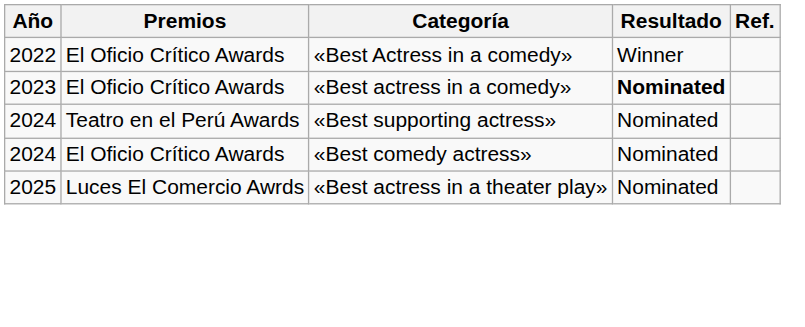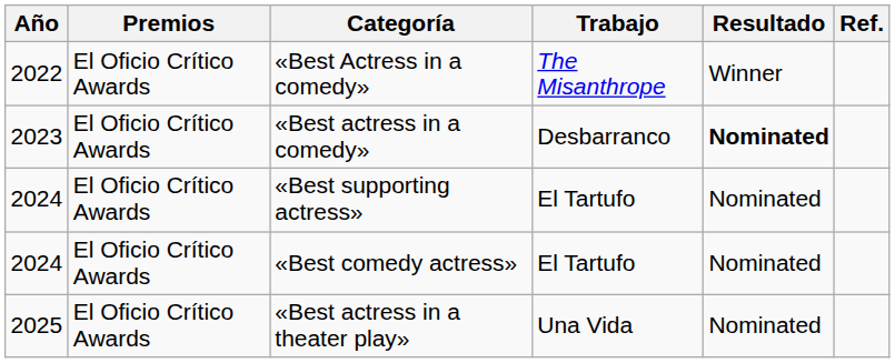 <table class="wikitable sortable">
 <tr>
 <th>Año</th>
 <th>Premios</th>
 <th>Categoría</th>
+<th>Trabajo</th>
 <th>Resultado</th>
 <th>Ref.</th>
 </tr>
 <tr>
 <td>2022</td>
 <td>El Oficio Crítico Awards</td>
 <td>«Best Actress in a comedy»</td>
+<td><em><a href='#'>The Misanthrope</a></em></td>
 <td>Winner</td>
 <td></td>
 </tr>
 <tr>
 <td>2023</td>
 <td>El Oficio Crítico Awards</td>
 <td>«Best actress in a comedy»</td>
+<td>Desbarranco</td>
 <td><strong>Nominated</strong></td>
 <td></td>
 </tr>
 <tr>
 <td>2024</td>
-<td>Teatro en el Perú Awards</td>
+<td>El Oficio Crítico Awards</td>
 <td>«Best supporting actress»</td>
+<td>El Tartufo</td>
 <td>Nominated</td>
 <td></td>
 </tr>
 <tr>
 <td>2024</td>
 <td>El Oficio Crítico Awards</td>
 <td>«Best comedy actress»</td>
+<td>El Tartufo</td>
 <td>Nominated</td>
 <td></td>
 </tr>
 <tr>
 <td>2025</td>
-<td>Luces El Comercio Awrds</td>
+<td>El Oficio Crítico Awards</td>
 <td>«Best actress in a theater play»</td>
+<td>Una Vida</td>
 <td>Nominated</td>
 <td></td>
 </tr>
 </table>
